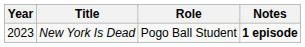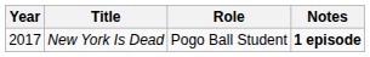 <table class="wikitable plainrowheaders">
 <tr>
 <th scope="col">Year</th>
 <th scope="col">Title</th>
 <th scope="col">Role</th>
 <th scope="col" class="unsortable">Notes</th>
 </tr>
 <tr>
-<td>2023</td>
+<td>2017</td>
 <td><em>New York Is Dead</em></td>
 <td>Pogo Ball Student</td>
 <td><strong>1 episode</strong></td>
 </tr>
 </table>
